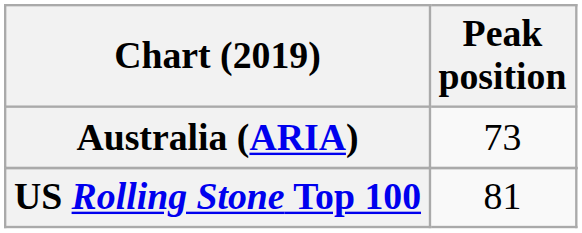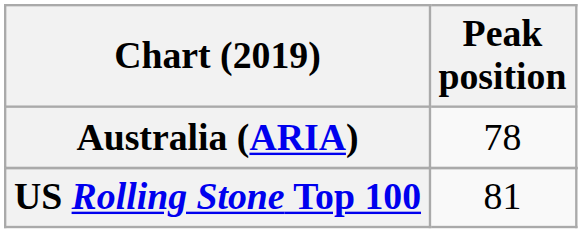 <table class="wikitable sortable plainrowheaders" style="text-align:center">
 <tr>
 <th scope="col">Chart (2019)</th>
 <th scope="col">Peak<br>position</th>
 </tr>
 <tr>
 <th scope="row">Australia (<a href='#'>ARIA</a>)</th>
-<td>73</td>
+<td>78</td>
 </tr>
 <tr>
 </tr>
 <tr>
 </tr>
 <tr>
 </tr>
 <tr>
 </tr>
 <tr>
 </tr>
 <tr>
 </tr>
 <tr>
 </tr>
 <tr>
 </tr>
 <tr>
 </tr>
 <tr>
 </tr>
 <tr>
 <th scope="row">US <a href='#'><em>Rolling Stone</em> Top 100</a></th>
 <td>81</td>
 </tr>
 </table>
